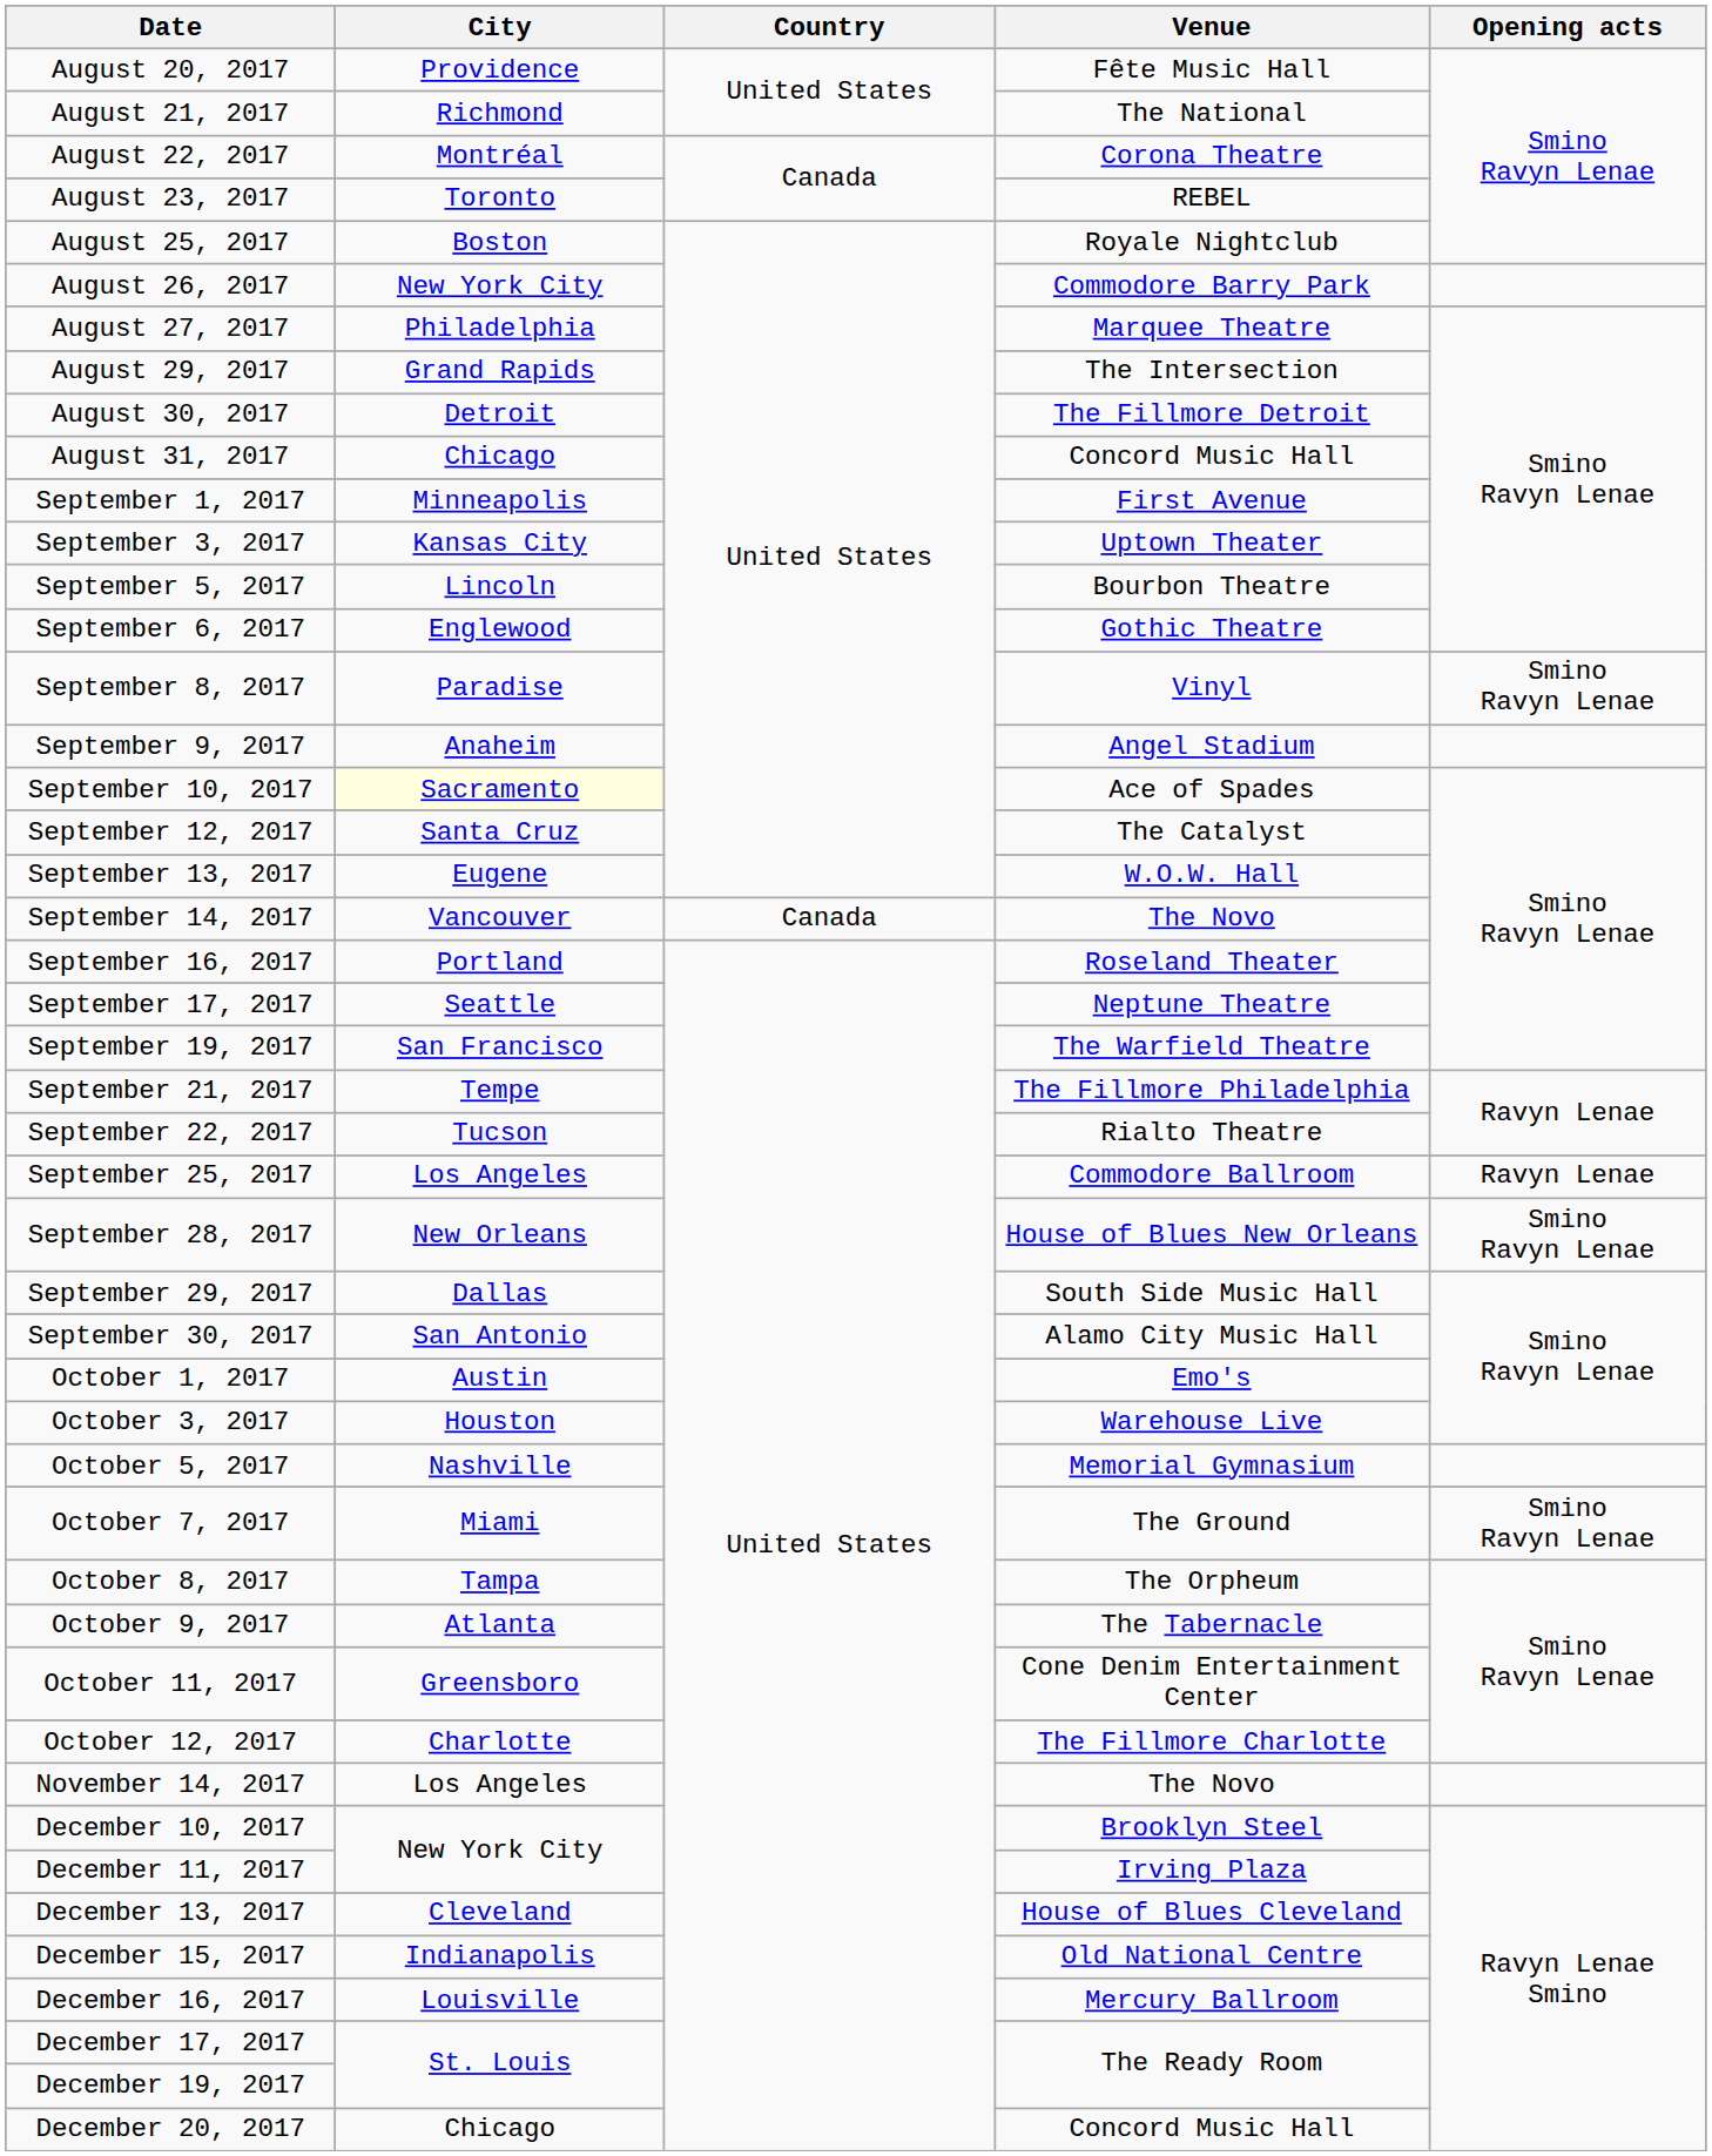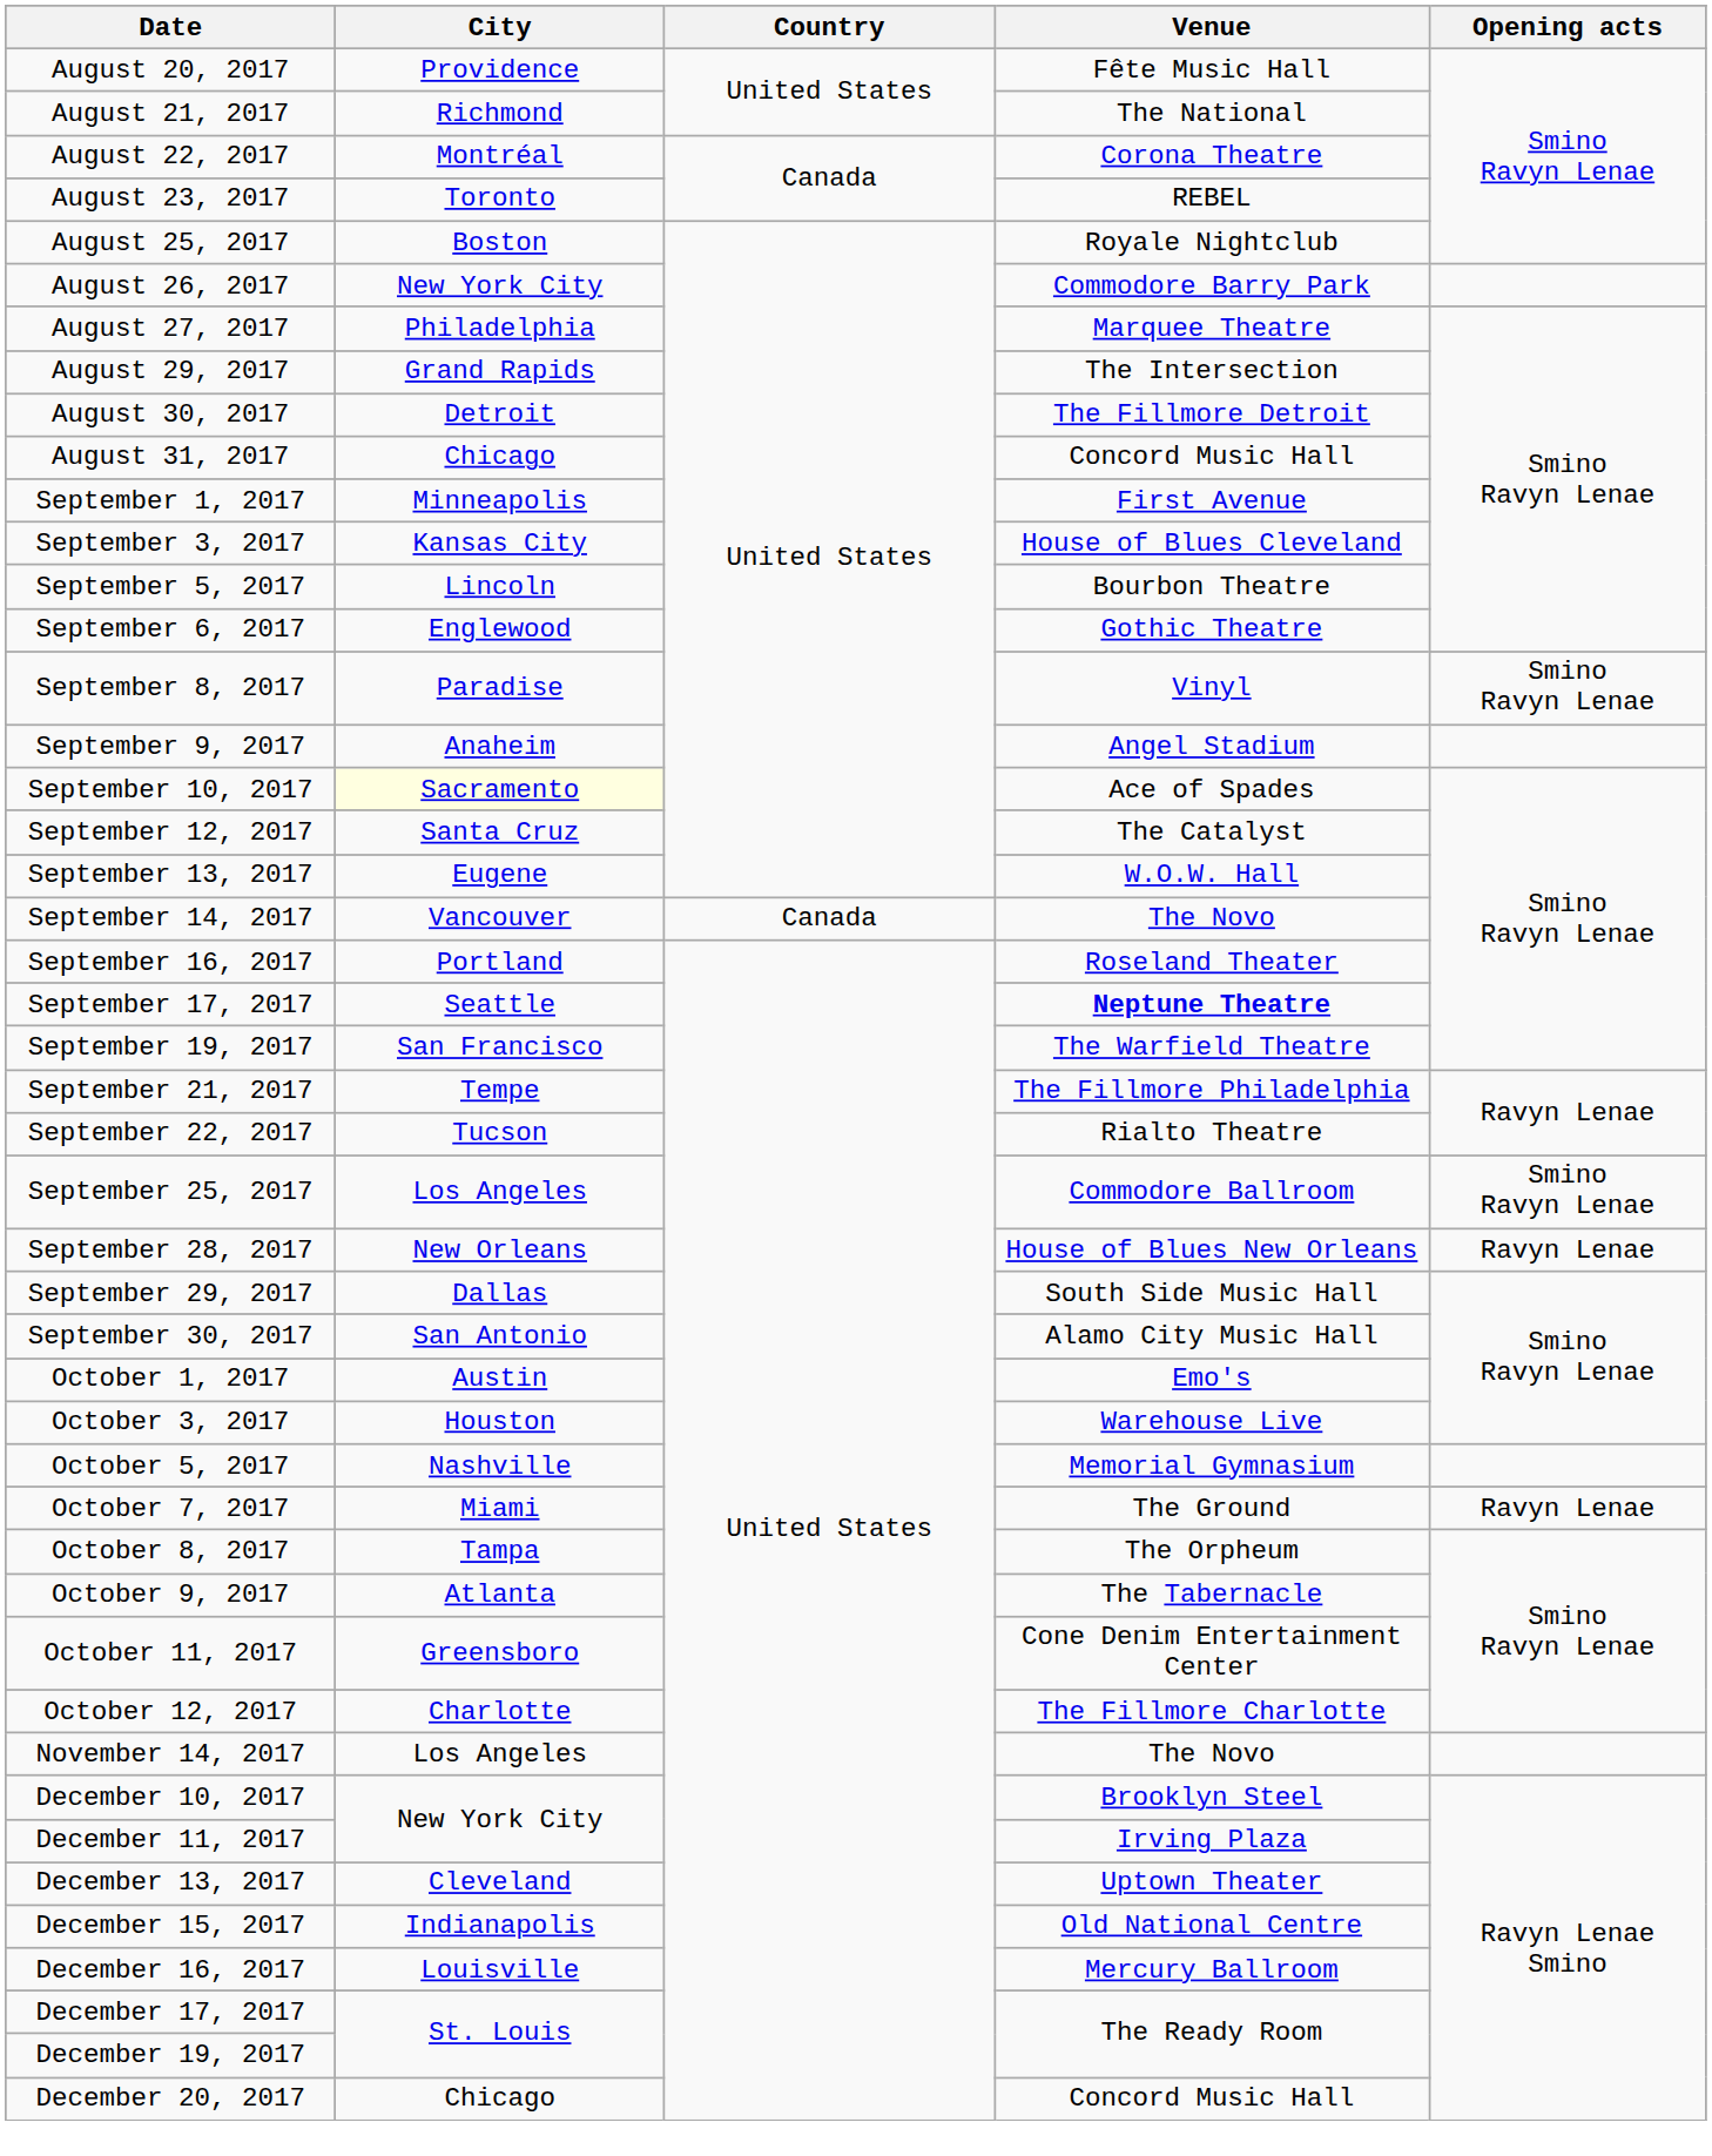 <table class="wikitable wplainrowheaders" style="text-align:center;">
 <tr>
 <th scope="col" style="width:12em;">Date</th>
 <th scope="col" style="width:12em;">City</th>
 <th scope="col" style="width:12em;">Country</th>
 <th scope="col" style="width:16em;">Venue</th>
 <th scope="col" style="width:10em;">Opening acts</th>
 </tr>
 <tr>
 <td>August 20, 2017</td>
 <td><a href='#'>Providence</a></td>
 <td rowspan="2">United States</td>
 <td>Fête Music Hall</td>
 <td rowspan="5"><a href='#'>Smino</a><br><a href='#'>Ravyn Lenae</a></td>
 </tr>
 <tr>
 <td>August 21, 2017</td>
 <td><a href='#'>Richmond</a></td>
 <td>The National</td>
 </tr>
 <tr>
 <td>August 22, 2017</td>
 <td><a href='#'>Montréal</a></td>
 <td rowspan="2">Canada</td>
 <td><a href='#'>Corona Theatre</a></td>
 </tr>
 <tr>
 <td>August 23, 2017</td>
 <td><a href='#'>Toronto</a></td>
 <td>REBEL</td>
 </tr>
 <tr>
 <td>August 25, 2017</td>
 <td><a href='#'>Boston</a></td>
 <td rowspan="15">United States</td>
 <td>Royale Nightclub</td>
 </tr>
 <tr>
 <td>August 26, 2017</td>
 <td><a href='#'>New York City</a></td>
 <td><a href='#'>Commodore Barry Park</a></td>
 <td></td>
 </tr>
 <tr>
 <td>August 27, 2017</td>
 <td><a href='#'>Philadelphia</a></td>
 <td><a href='#'>Marquee Theatre</a></td>
 <td rowspan="8">Smino<br>Ravyn Lenae</td>
 </tr>
 <tr>
 <td>August 29, 2017</td>
 <td><a href='#'>Grand Rapids</a></td>
 <td>The Intersection</td>
 </tr>
 <tr>
 <td>August 30, 2017</td>
 <td><a href='#'>Detroit</a></td>
 <td><a href='#'>The Fillmore Detroit</a></td>
 </tr>
 <tr>
 <td>August 31, 2017</td>
 <td><a href='#'>Chicago</a></td>
 <td>Concord Music Hall</td>
 </tr>
 <tr>
 <td>September 1, 2017</td>
 <td><a href='#'>Minneapolis</a></td>
 <td><a href='#'>First Avenue</a></td>
 </tr>
 <tr>
 <td>September 3, 2017</td>
 <td><a href='#'>Kansas City</a></td>
-<td><a href='#'>Uptown Theater</a></td>
+<td><a href='#'>House of Blues Cleveland</a></td>
 </tr>
 <tr>
 <td>September 5, 2017</td>
 <td><a href='#'>Lincoln</a></td>
 <td>Bourbon Theatre</td>
 </tr>
 <tr>
 <td>September 6, 2017</td>
 <td><a href='#'>Englewood</a></td>
 <td><a href='#'>Gothic Theatre</a></td>
 </tr>
 <tr>
 <td>September 8, 2017</td>
 <td><a href='#'>Paradise</a></td>
 <td><a href='#'>Vinyl</a></td>
 <td>Smino<br>Ravyn Lenae</td>
 </tr>
 <tr>
 <td>September 9, 2017</td>
 <td><a href='#'>Anaheim</a></td>
 <td><a href='#'>Angel Stadium</a></td>
 <td></td>
 </tr>
 <tr>
 <td>September 10, 2017</td>
 <td style="background: lightyellow;"><a href='#'>Sacramento</a></td>
 <td>Ace of Spades</td>
 <td rowspan="7">Smino<br>Ravyn Lenae</td>
 </tr>
 <tr>
 <td>September 12, 2017</td>
 <td><a href='#'>Santa Cruz</a></td>
 <td>The Catalyst</td>
 </tr>
 <tr>
 <td>September 13, 2017</td>
 <td><a href='#'>Eugene</a></td>
 <td><a href='#'>W.O.W. Hall</a></td>
 </tr>
 <tr>
 <td>September 14, 2017</td>
 <td><a href='#'>Vancouver</a></td>
 <td>Canada</td>
 <td><a href='#'>The Novo</a></td>
 </tr>
 <tr>
 <td>September 16, 2017</td>
 <td><a href='#'>Portland</a></td>
 <td rowspan="26">United States</td>
 <td><a href='#'>Roseland Theater</a></td>
 </tr>
 <tr>
 <td>September 17, 2017</td>
 <td><a href='#'>Seattle</a></td>
-<td><a href='#'>Neptune Theatre</a></td>
+<td><strong><a href='#'>Neptune Theatre</a></strong></td>
 </tr>
 <tr>
 <td>September 19, 2017</td>
 <td><a href='#'>San Francisco</a></td>
 <td><a href='#'>The Warfield Theatre</a></td>
 </tr>
 <tr>
 <td>September 21, 2017</td>
 <td><a href='#'>Tempe</a></td>
 <td><a href='#'>The Fillmore Philadelphia</a></td>
 <td rowspan="2">Ravyn Lenae</td>
 </tr>
 <tr>
 <td>September 22, 2017</td>
 <td><a href='#'>Tucson</a></td>
 <td>Rialto Theatre</td>
 </tr>
 <tr>
 <td>September 25, 2017</td>
 <td><a href='#'>Los Angeles</a></td>
 <td><a href='#'>Commodore Ballroom</a></td>
-<td>Ravyn Lenae</td>
+<td>Smino<br>Ravyn Lenae</td>
 </tr>
 <tr>
 <td>September 28, 2017</td>
 <td><a href='#'>New Orleans</a></td>
 <td><a href='#'>House of Blues New Orleans</a></td>
-<td>Smino<br>Ravyn Lenae</td>
+<td>Ravyn Lenae</td>
 </tr>
 <tr>
 <td>September 29, 2017</td>
 <td><a href='#'>Dallas</a></td>
 <td>South Side Music Hall</td>
 <td rowspan="4">Smino<br>Ravyn Lenae</td>
 </tr>
 <tr>
 <td>September 30, 2017</td>
 <td><a href='#'>San Antonio</a></td>
 <td>Alamo City Music Hall</td>
 </tr>
 <tr>
 <td>October 1, 2017</td>
 <td><a href='#'>Austin</a></td>
 <td><a href='#'>Emo's</a></td>
 </tr>
 <tr>
 <td>October 3, 2017</td>
 <td><a href='#'>Houston</a></td>
 <td><a href='#'>Warehouse Live</a></td>
 </tr>
 <tr>
 <td>October 5, 2017</td>
 <td><a href='#'>Nashville</a></td>
 <td><a href='#'>Memorial Gymnasium</a></td>
 <td></td>
 </tr>
 <tr>
 <td>October 7, 2017</td>
 <td><a href='#'>Miami</a></td>
 <td>The Ground</td>
-<td>Smino<br>Ravyn Lenae</td>
+<td>Ravyn Lenae</td>
 </tr>
 <tr>
 <td>October 8, 2017</td>
 <td><a href='#'>Tampa</a></td>
 <td>The Orpheum</td>
 <td rowspan="4">Smino<br>Ravyn Lenae</td>
 </tr>
 <tr>
 <td>October 9, 2017</td>
 <td><a href='#'>Atlanta</a></td>
 <td>The <a href='#'>Tabernacle</a></td>
 </tr>
 <tr>
 <td>October 11, 2017</td>
 <td><a href='#'>Greensboro</a></td>
 <td>Cone Denim Entertainment Center</td>
 </tr>
 <tr>
 <td>October 12, 2017</td>
 <td><a href='#'>Charlotte</a></td>
 <td><a href='#'>The Fillmore Charlotte</a></td>
 </tr>
 <tr>
 <td>November 14, 2017</td>
 <td>Los Angeles</td>
 <td>The Novo</td>
 <td></td>
 </tr>
 <tr>
 <td>December 10, 2017</td>
 <td rowspan="2">New York City</td>
 <td><a href='#'>Brooklyn Steel</a></td>
 <td rowspan="8">Ravyn Lenae<br>Smino</td>
 </tr>
 <tr>
 <td>December 11, 2017</td>
 <td><a href='#'>Irving Plaza</a></td>
 </tr>
 <tr>
 <td>December 13, 2017</td>
 <td><a href='#'>Cleveland</a></td>
-<td><a href='#'>House of Blues Cleveland</a></td>
+<td><a href='#'>Uptown Theater</a></td>
 </tr>
 <tr>
 <td>December 15, 2017</td>
 <td><a href='#'>Indianapolis</a></td>
 <td><a href='#'>Old National Centre</a></td>
 </tr>
 <tr>
 <td>December 16, 2017</td>
 <td><a href='#'>Louisville</a></td>
 <td><a href='#'>Mercury Ballroom</a></td>
 </tr>
 <tr>
 <td>December 17, 2017</td>
 <td rowspan="2"><a href='#'>St. Louis</a></td>
 <td rowspan="2">The Ready Room</td>
 </tr>
 <tr>
 <td>December 19, 2017</td>
 </tr>
 <tr>
 <td>December 20, 2017</td>
 <td>Chicago</td>
 <td>Concord Music Hall</td>
 </tr>
 </table>
